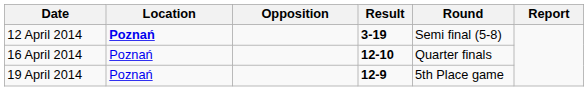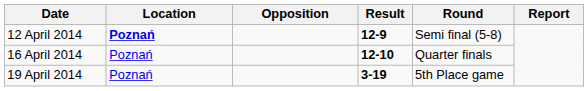 <table class="wikitable">
 <tr style="text-align:left;">
 <th width="120">Date</th>
 <th width="150">Location</th>
 <th width="150">Opposition</th>
 <th width="60">Result</th>
 <th width="120">Round</th>
 <th width="80">Report</th>
 </tr>
 <tr>
 <td>12 April 2014</td>
 <td><strong><a href='#'>Poznań</a></strong></td>
 <td></td>
-<td><strong>3-19</strong></td>
+<td><strong>12-9</strong></td>
 <td>Semi final (5-8)</td>
 </tr>
 <tr>
 <td>16 April 2014</td>
 <td><a href='#'>Poznań</a></td>
 <td></td>
 <td><strong>12-10</strong></td>
 <td>Quarter finals</td>
 </tr>
 <tr>
 <td>19 April 2014</td>
 <td><a href='#'>Poznań</a></td>
 <td></td>
-<td><strong>12-9</strong></td>
+<td><strong>3-19</strong></td>
 <td>5th Place game</td>
 </tr>
 </table>
